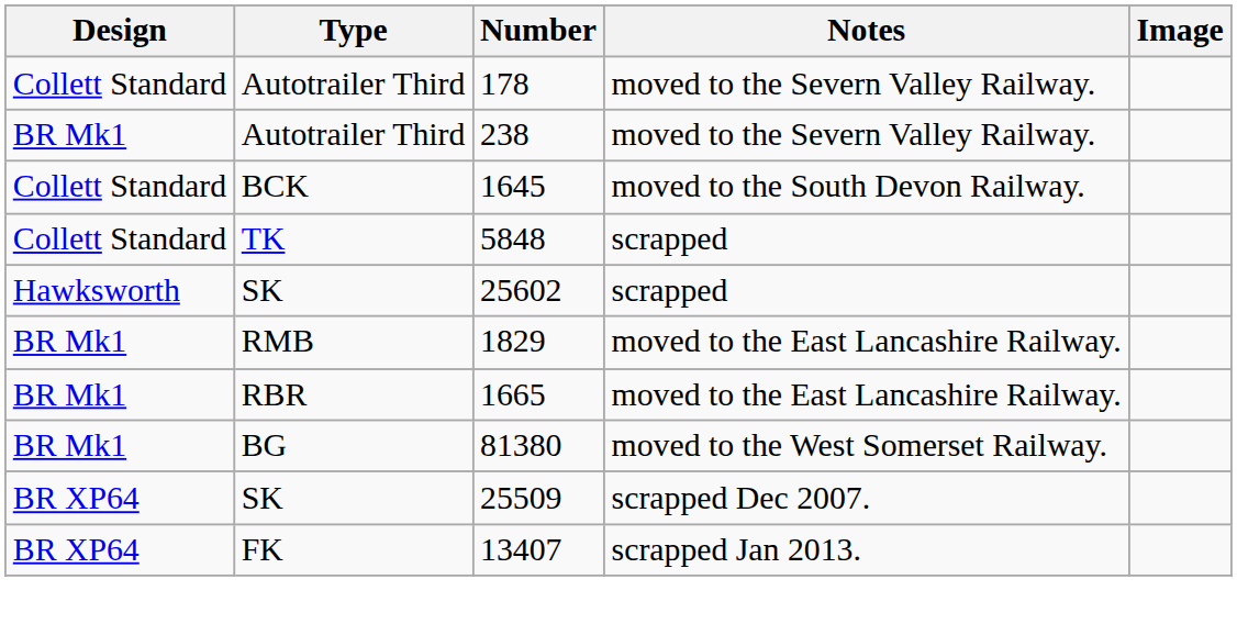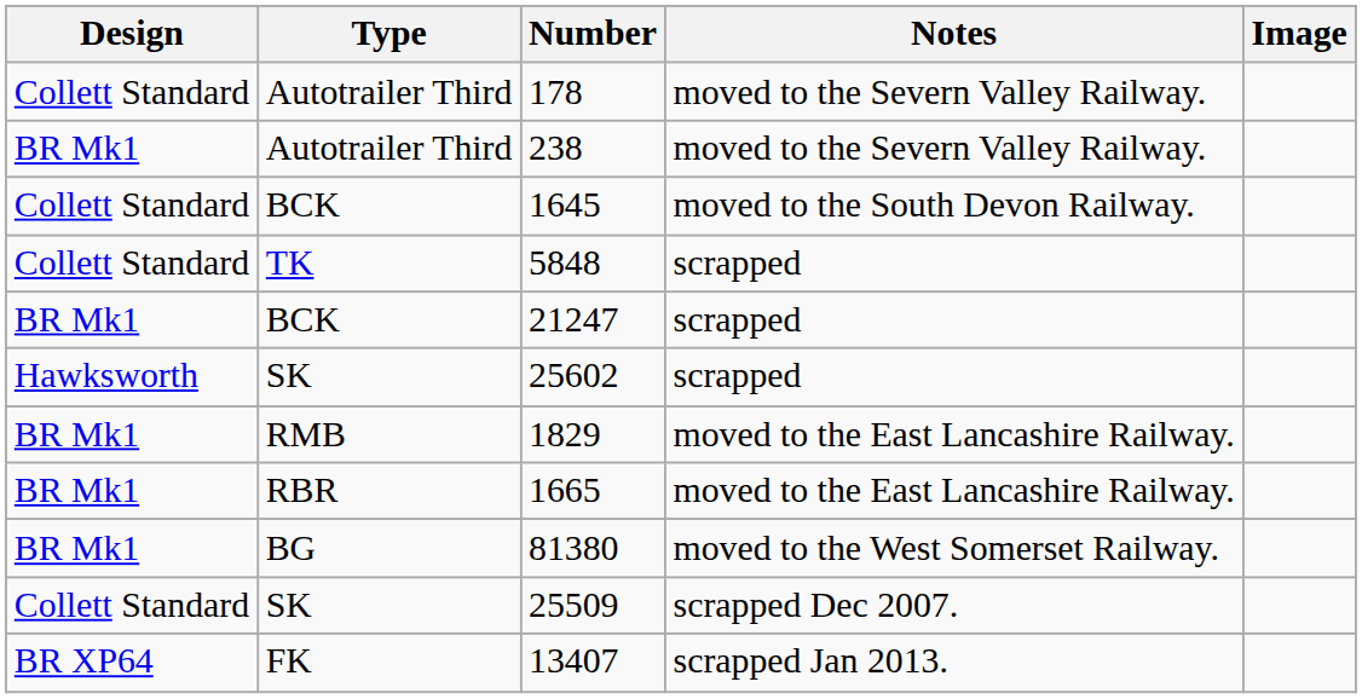 <table class="wikitable">
 <tr>
 <th>Design</th>
 <th>Type</th>
 <th>Number</th>
 <th>Notes</th>
 <th>Image</th>
 </tr>
 <tr>
 <td><a href='#'>Collett</a> Standard</td>
 <td>Autotrailer Third</td>
 <td>178</td>
 <td>moved to the Severn Valley Railway.</td>
 <td></td>
 </tr>
 <tr>
 <td><a href='#'>BR Mk1</a></td>
 <td>Autotrailer Third</td>
 <td>238</td>
 <td>moved to the Severn Valley Railway.</td>
 <td></td>
 </tr>
 <tr>
 <td><a href='#'>Collett</a> Standard</td>
 <td>BCK</td>
 <td>1645</td>
 <td>moved to the South Devon Railway.</td>
 <td></td>
 </tr>
 <tr>
 <td><a href='#'>Collett</a> Standard</td>
 <td><a href='#'>TK</a></td>
 <td>5848</td>
 <td>scrapped</td>
 <td></td>
 </tr>
 <tr>
+<td><a href='#'>BR Mk1</a></td>
+<td>BCK</td>
+<td>21247</td>
+<td>scrapped</td>
+<td></td>
+</tr>
+<tr>
 <td><a href='#'>Hawksworth</a></td>
 <td>SK</td>
 <td>25602</td>
 <td>scrapped</td>
 <td></td>
 </tr>
 <tr>
 <td><a href='#'>BR Mk1</a></td>
 <td>RMB</td>
 <td>1829</td>
 <td>moved to the East Lancashire Railway.</td>
 <td></td>
 </tr>
 <tr>
 <td><a href='#'>BR Mk1</a></td>
 <td>RBR</td>
 <td>1665</td>
 <td>moved to the East Lancashire Railway.</td>
 <td></td>
 </tr>
 <tr>
 <td><a href='#'>BR Mk1</a></td>
 <td>BG</td>
 <td>81380</td>
 <td>moved to the West Somerset Railway.</td>
 <td></td>
 </tr>
 <tr>
-<td><a href='#'>BR XP64</a></td>
+<td><a href='#'>Collett</a> Standard</td>
 <td>SK</td>
 <td>25509</td>
 <td>scrapped Dec 2007.</td>
 <td></td>
 </tr>
 <tr>
 <td><a href='#'>BR XP64</a></td>
 <td>FK</td>
 <td>13407</td>
 <td>scrapped Jan 2013.</td>
 <td></td>
 </tr>
 </table>
